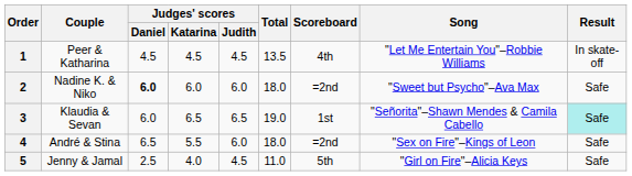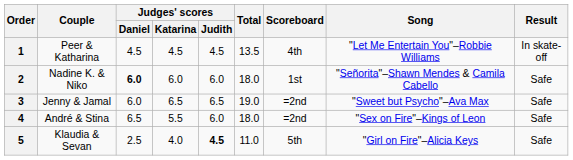 <table class="wikitable plainrowheaders" style="text-align:center;">
 <tr>
 <th scope="col" rowspan=2>Order</th>
 <th scope="col" rowspan=2>Couple</th>
 <th scope="col" colspan=3>Judges' scores</th>
 <th scope="col" rowspan=2>Total</th>
 <th scope="col" rowspan=2>Scoreboard</th>
 <th scope="col" rowspan=2>Song</th>
 <th scope="col" rowspan=2>Result</th>
 </tr>
 <tr>
 <th scope="col">Daniel</th>
 <th>Katarina</th>
 <th>Judith</th>
 </tr>
 <tr>
 <th scope="col">1</th>
 <td>Peer & Katharina</td>
 <td>4.5</td>
 <td>4.5</td>
 <td>4.5</td>
 <td>13.5</td>
 <td>4th</td>
 <td>"<a href='#'>Let Me Entertain You</a>"–<a href='#'>Robbie Williams</a></td>
 <td>In skate-off</td>
 </tr>
 <tr>
 <th scope="col">2</th>
 <td>Nadine K. & Niko</td>
 <td><strong>6.0</strong></td>
 <td>6.0</td>
 <td>6.0</td>
 <td>18.0</td>
-<td>=2nd</td>
-<td>"<a href='#'>Sweet but Psycho</a>"–<a href='#'>Ava Max</a></td>
+<td>1st</td>
+<td>"<a href='#'>Señorita</a>"–<a href='#'>Shawn Mendes</a> & <a href='#'>Camila Cabello</a></td>
 <td>Safe</td>
 </tr>
 <tr>
 <th scope="col">3</th>
-<td>Klaudia & Sevan</td>
+<td>Jenny & Jamal</td>
 <td>6.0</td>
 <td>6.5</td>
 <td>6.5</td>
 <td>19.0</td>
-<td>1st</td>
-<td>"<a href='#'>Señorita</a>"–<a href='#'>Shawn Mendes</a> & <a href='#'>Camila Cabello</a></td>
-<td style="background: paleturquoise;">Safe</td>
+<td>=2nd</td>
+<td>"<a href='#'>Sweet but Psycho</a>"–<a href='#'>Ava Max</a></td>
+<td>Safe</td>
 </tr>
 <tr>
 <th scope="col">4</th>
 <td>André & Stina</td>
 <td>6.5</td>
 <td>5.5</td>
 <td>6.0</td>
 <td>18.0</td>
 <td>=2nd</td>
 <td>"<a href='#'>Sex on Fire</a>"–<a href='#'>Kings of Leon</a></td>
 <td>Safe</td>
 </tr>
 <tr>
 <th scope="col">5</th>
-<td>Jenny & Jamal</td>
+<td>Klaudia & Sevan</td>
 <td>2.5</td>
 <td>4.0</td>
-<td>4.5</td>
+<td><strong>4.5</strong></td>
 <td>11.0</td>
 <td>5th</td>
 <td>"<a href='#'>Girl on Fire</a>"–<a href='#'>Alicia Keys</a></td>
 <td>Safe</td>
 </tr>
 </table>
